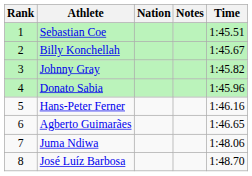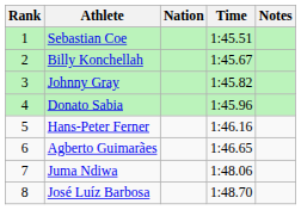 <table class="wikitable sortable" style="text-align:center">
 <tr>
 <th>Rank</th>
 <th>Athlete</th>
 <th>Nation</th>
+<th>Time</th>
 <th>Notes</th>
-<th>Time</th>
 </tr>
 <tr style="background:#bbf3bb;">
 <td>1</td>
 <td align=left><a href='#'>Sebastian Coe</a></td>
 <td align=left></td>
+<td>1:45.51</td>
 <td></td>
-<td>1:45.51</td>
 </tr>
 <tr style="background:#bbf3bb;">
 <td>2</td>
 <td align=left><a href='#'>Billy Konchellah</a></td>
 <td align=left></td>
+<td>1:45.67</td>
 <td></td>
-<td>1:45.67</td>
 </tr>
 <tr style="background:#bbf3bb;">
 <td>3</td>
 <td align=left><a href='#'>Johnny Gray</a></td>
 <td align=left></td>
+<td>1:45.82</td>
 <td></td>
-<td>1:45.82</td>
 </tr>
 <tr style="background:#bbf3bb;">
 <td>4</td>
 <td align=left><a href='#'>Donato Sabia</a></td>
 <td align=left></td>
+<td>1:45.96</td>
 <td></td>
-<td>1:45.96</td>
 </tr>
 <tr>
 <td>5</td>
 <td align=left><a href='#'>Hans-Peter Ferner</a></td>
 <td align=left></td>
+<td>1:46.16</td>
 <td></td>
-<td>1:46.16</td>
 </tr>
 <tr>
 <td>6</td>
 <td align=left><a href='#'>Agberto Guimarães</a></td>
 <td align=left></td>
+<td>1:46.65</td>
 <td></td>
-<td>1:46.65</td>
 </tr>
 <tr>
 <td>7</td>
 <td align=left><a href='#'>Juma Ndiwa</a></td>
 <td align=left></td>
+<td>1:48.06</td>
 <td></td>
-<td>1:48.06</td>
 </tr>
 <tr>
 <td>8</td>
 <td align=left><a href='#'>José Luíz Barbosa</a></td>
 <td align=left></td>
+<td>1:48.70</td>
 <td></td>
-<td>1:48.70</td>
 </tr>
 </table>
